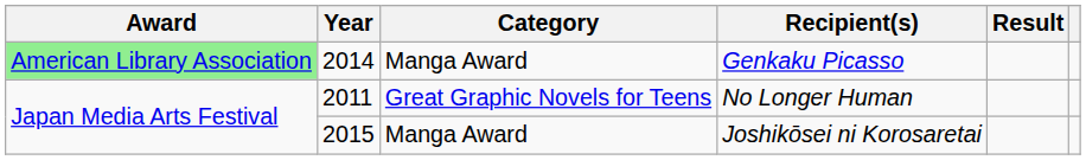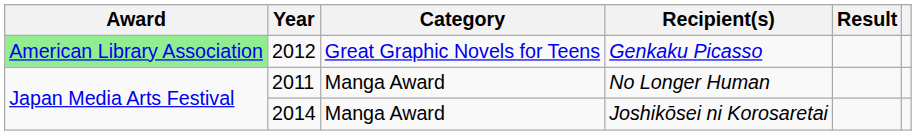 <table class="wikitable sortable">
 <tr style="background:#ccc; text-align:center;">
 <th>Award</th>
 <th>Year</th>
 <th>Category</th>
 <th>Recipient(s)</th>
 <th>Result</th>
 <th></th>
 </tr>
 <tr>
 <td style="background: lightgreen;"><a href='#'>American Library Association</a></td>
-<td>2014</td>
-<td>Manga Award</td>
+<td>2012</td>
+<td><a href='#'>Great Graphic Novels for Teens</a></td>
 <td><em><a href='#'>Genkaku Picasso</a></em></td>
 <td></td>
 <td></td>
 </tr>
 <tr>
 <td rowspan="2"><a href='#'>Japan Media Arts Festival</a></td>
 <td>2011</td>
-<td><a href='#'>Great Graphic Novels for Teens</a></td>
+<td>Manga Award</td>
 <td><em>No Longer Human</em></td>
 <td></td>
 <td></td>
 </tr>
 <tr>
-<td>2015</td>
+<td>2014</td>
 <td>Manga Award</td>
 <td><em>Joshikōsei ni Korosaretai</em></td>
 <td></td>
 <td></td>
 </tr>
 </table>
